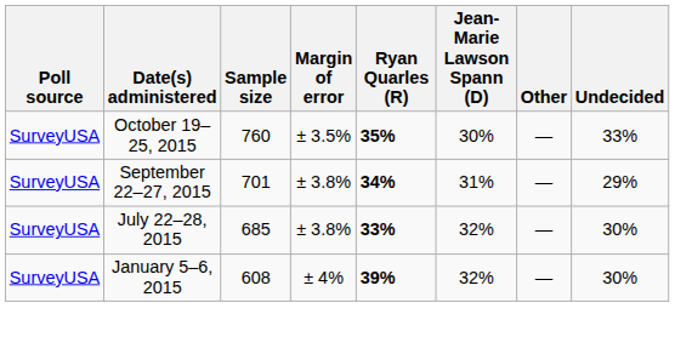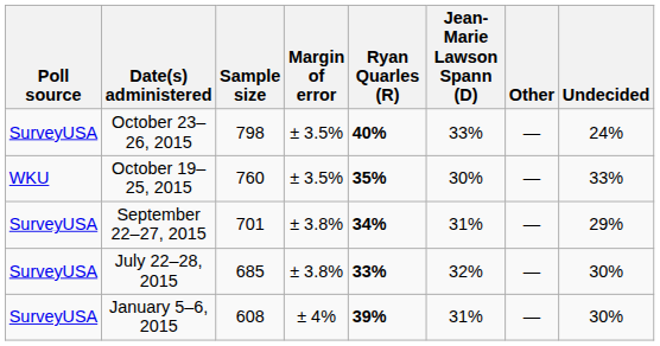 <table class="wikitable">
 <tr valign= bottom>
 <th>Poll source</th>
 <th>Date(s)<br>administered</th>
 <th>Sample<br>size</th>
 <th>Margin of<br>error</th>
 <th style="width:100px;">Ryan<br>Quarles (R)</th>
 <th style="width:100px;">Jean-Marie<br>Lawson<br>Spann (D)</th>
 <th style="width:40px;">Other</th>
 <th style="width:40px;">Undecided</th>
 </tr>
 <tr>
 <td><a href='#'>SurveyUSA</a></td>
+<td align=center>October 23–26, 2015</td>
+<td align=center>798</td>
+<td align=center>± 3.5%</td>
+<td><strong>40%</strong></td>
+<td align=center>33%</td>
+<td align=center>—</td>
+<td align=center>24%</td>
+</tr>
+<tr>
+<td><a href='#'>WKU</a></td>
 <td align=center>October 19–25, 2015</td>
 <td align=center>760</td>
 <td align=center>± 3.5%</td>
 <td><strong>35%</strong></td>
 <td align=center>30%</td>
 <td align=center>—</td>
 <td align=center>33%</td>
 </tr>
 <tr>
 <td><a href='#'>SurveyUSA</a></td>
 <td align=center>September 22–27, 2015</td>
 <td align=center>701</td>
 <td align=center>± 3.8%</td>
 <td><strong>34%</strong></td>
 <td align=center>31%</td>
 <td align=center>—</td>
 <td align=center>29%</td>
 </tr>
 <tr>
 <td><a href='#'>SurveyUSA</a></td>
 <td align=center>July 22–28, 2015</td>
 <td align=center>685</td>
 <td align=center>± 3.8%</td>
 <td><strong>33%</strong></td>
 <td align=center>32%</td>
 <td align=center>—</td>
 <td align=center>30%</td>
 </tr>
 <tr>
 <td><a href='#'>SurveyUSA</a></td>
 <td align=center>January 5–6, 2015</td>
 <td align=center>608</td>
 <td align=center>± 4%</td>
 <td><strong>39%</strong></td>
-<td align=center>32%</td>
+<td align=center>31%</td>
 <td align=center>—</td>
 <td align=center>30%</td>
 </tr>
 </table>
